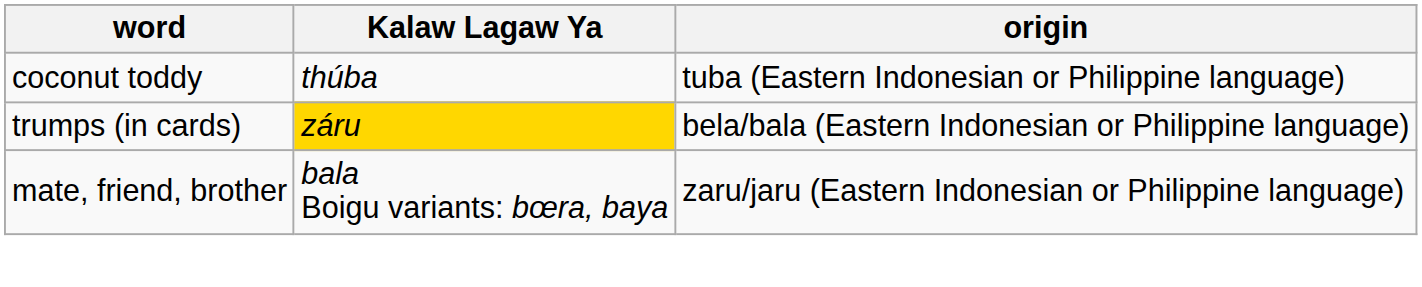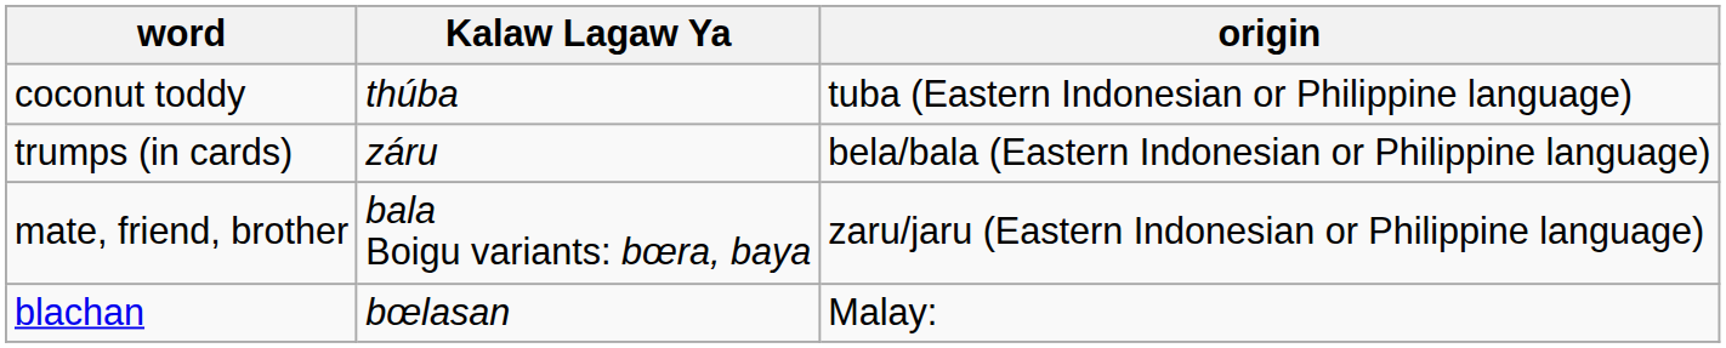 <table class="wikitable">
 <tr>
 <th>word</th>
 <th>Kalaw Lagaw Ya</th>
 <th>origin</th>
 </tr>
 <tr>
 <td>coconut toddy</td>
 <td><em>thúba</em></td>
 <td>tuba (Eastern Indonesian or Philippine language)</td>
 </tr>
 <tr>
 <td>trumps (in cards)</td>
-<td style="background: gold;"><em>záru</em></td>
+<td><em>záru</em></td>
 <td>bela/bala (Eastern Indonesian or Philippine language)</td>
 </tr>
 <tr>
 <td>mate, friend, brother</td>
 <td><em>bala</em> <br> Boigu variants: <em>bœra, baya</em></td>
 <td>zaru/jaru (Eastern Indonesian or Philippine language)</td>
 </tr>
+<tr>
+<td><a href='#'>blachan</a></td>
+<td><em>bœlasan</em></td>
+<td>Malay: <em></em></td>
+</tr>
 </table>
